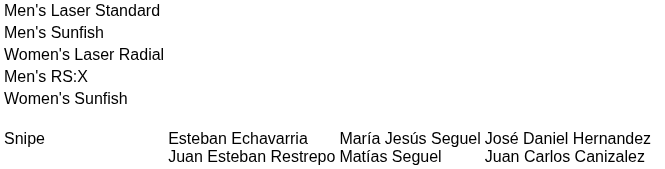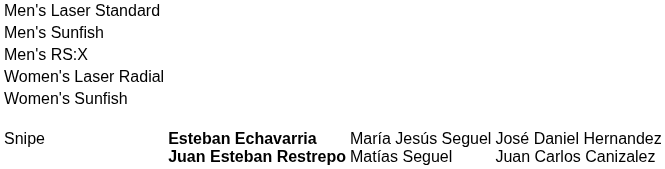 <table>
 <tr>
 <td>Men's Laser Standard</td>
 <td></td>
 <td></td>
 <td></td>
 </tr>
 <tr>
 <td>Men's Sunfish</td>
 <td></td>
 <td nowrap></td>
 <td></td>
 </tr>
 <tr>
-<td>Women's Laser Radial</td>
+<td>Men's RS:X</td>
 <td></td>
 <td></td>
 <td></td>
 </tr>
 <tr>
-<td>Men's RS:X</td>
+<td>Women's Laser Radial</td>
 <td></td>
 <td></td>
 <td></td>
 </tr>
 <tr>
 <td>Women's Sunfish</td>
 <td></td>
 <td></td>
 <td></td>
 </tr>
 <tr>
 <td>Snipe</td>
-<td nowrap><br>Esteban Echavarria<br>Juan Esteban Restrepo</td>
+<td nowrap><strong><br>Esteban Echavarria<br>Juan Esteban Restrepo</strong></td>
 <td><br>María Jesús Seguel<br>Matías Seguel</td>
 <td nowrap><br>José Daniel Hernandez<br>Juan Carlos Canizalez</td>
 </tr>
 </table>
